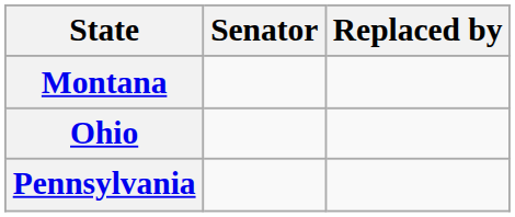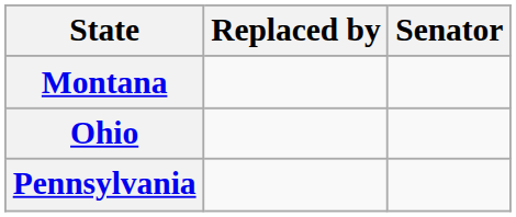 <table class="wikitable sortable plainrowheaders">
 <tr>
 <th scope="col">State</th>
+<th scope="col">Replaced by</th>
 <th scope="col">Senator</th>
-<th scope="col">Replaced by</th>
 </tr>
 <tr>
 <th><a href='#'>Montana</a></th>
 <td></td>
 <td></td>
 </tr>
 <tr>
 <th><a href='#'>Ohio</a></th>
 <td></td>
 <td></td>
 </tr>
 <tr>
 <th><a href='#'>Pennsylvania</a></th>
 <td></td>
 <td></td>
 </tr>
 </table>
